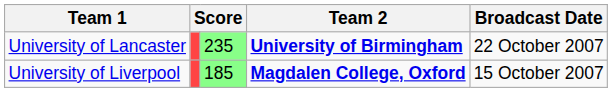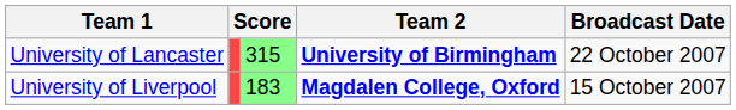 <table class="wikitable" border="1">
 <tr>
 <th>Team 1</th>
 <th colspan=2>Score</th>
 <th>Team 2</th>
 <th>Broadcast Date</th>
 </tr>
 <tr>
 <td><a href='#'>University of Lancaster</a></td>
 <td style="background:#ff4444"></td>
-<td style="background:#88ff88">235</td>
+<td style="background:#88ff88">315</td>
 <td><strong><a href='#'>University of Birmingham</a></strong></td>
 <td>22 October 2007</td>
 </tr>
 <tr>
 <td><a href='#'>University of Liverpool</a></td>
 <td style="background:#ff4444"></td>
-<td style="background:#88ff88">185</td>
+<td style="background:#88ff88">183</td>
 <td><strong><a href='#'>Magdalen College, Oxford</a></strong></td>
 <td>15 October 2007</td>
 </tr>
 </table>
